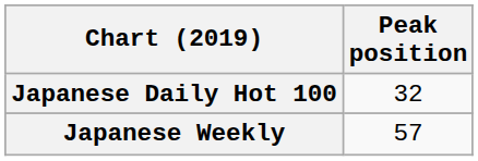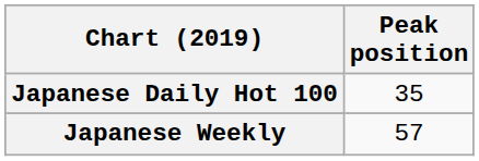 <table class="wikitable plainrowheaders">
 <tr>
 <th scope="col">Chart (2019)</th>
 <th scope="col">Peak<br>position</th>
 </tr>
 <tr>
 <th scope="row">Japanese Daily Hot 100</th>
-<td style="text-align:center;">32</td>
+<td style="text-align:center;">35</td>
 </tr>
 <tr>
 <th scope="row">Japanese Weekly</th>
 <td style="text-align:center;">57</td>
 </tr>
 </table>
